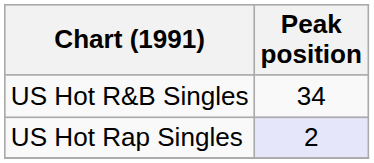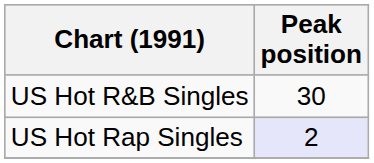 <table class="wikitable">
 <tr>
 <th>Chart (1991)</th>
 <th>Peak<br>position</th>
 </tr>
 <tr>
 <td>US Hot R&B Singles</td>
-<td align="center">34</td>
+<td align="center">30</td>
 </tr>
 <tr>
 <td>US Hot Rap Singles</td>
 <td align="center" style="background: lavender;">2</td>
 </tr>
 <tr>
 </tr>
 </table>
